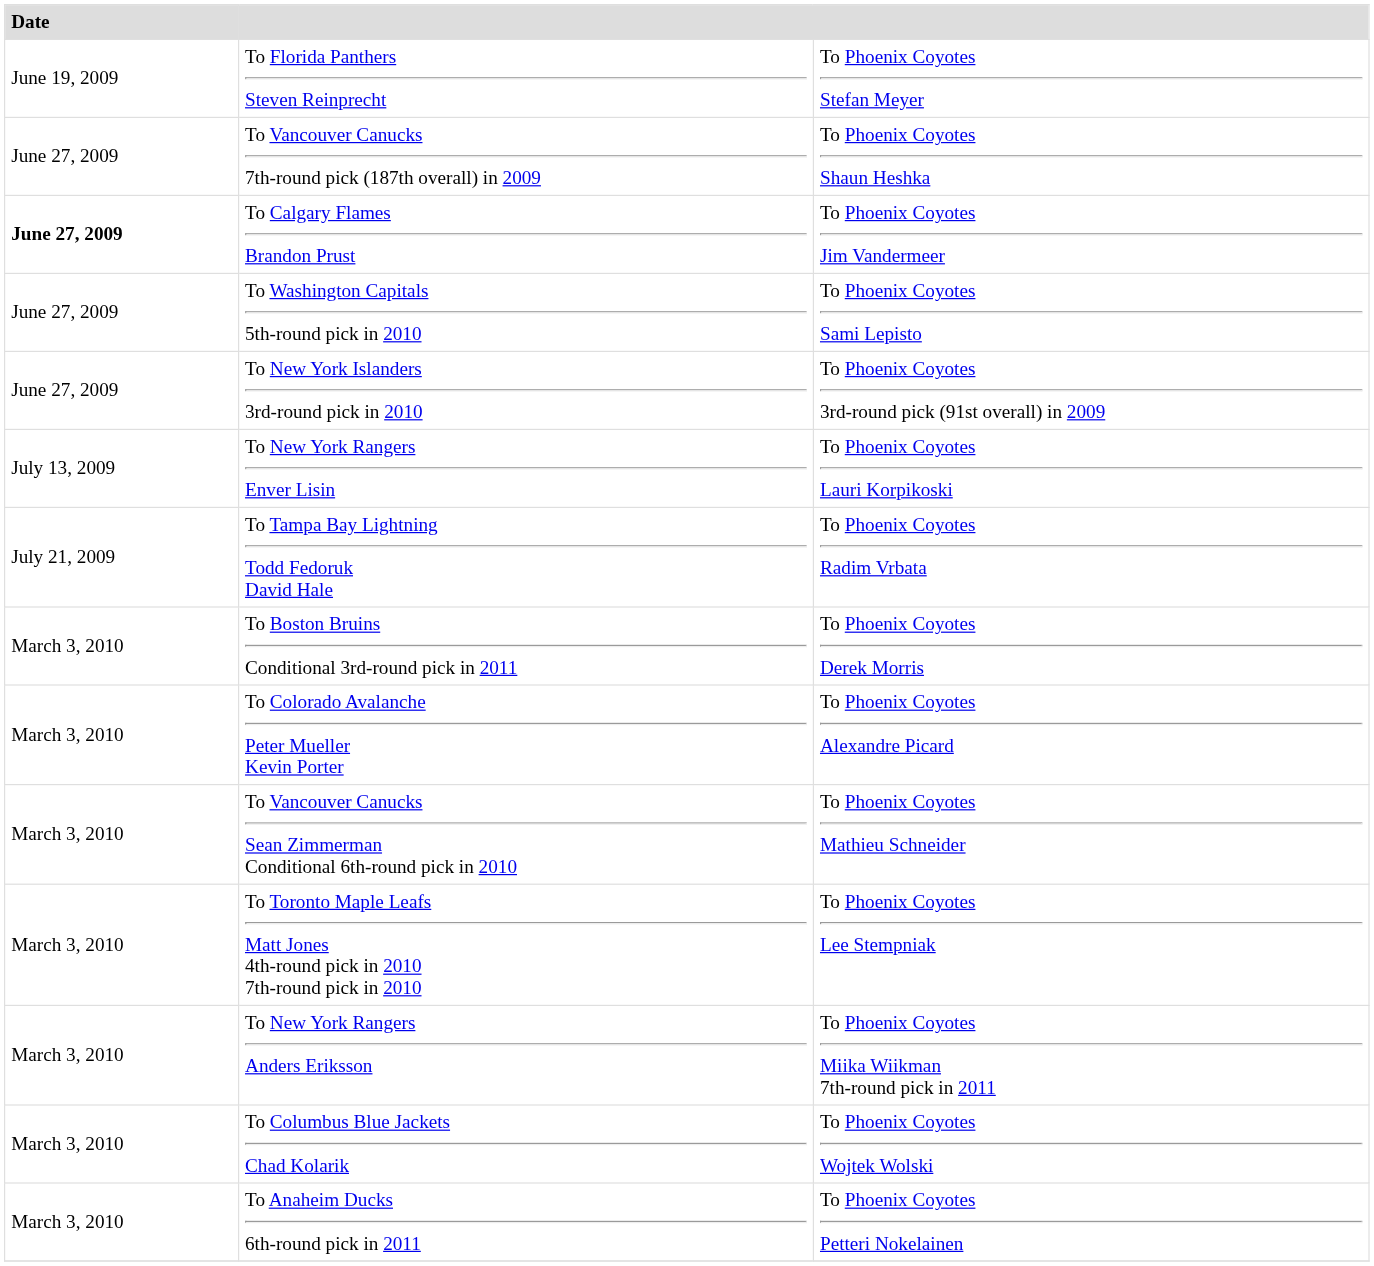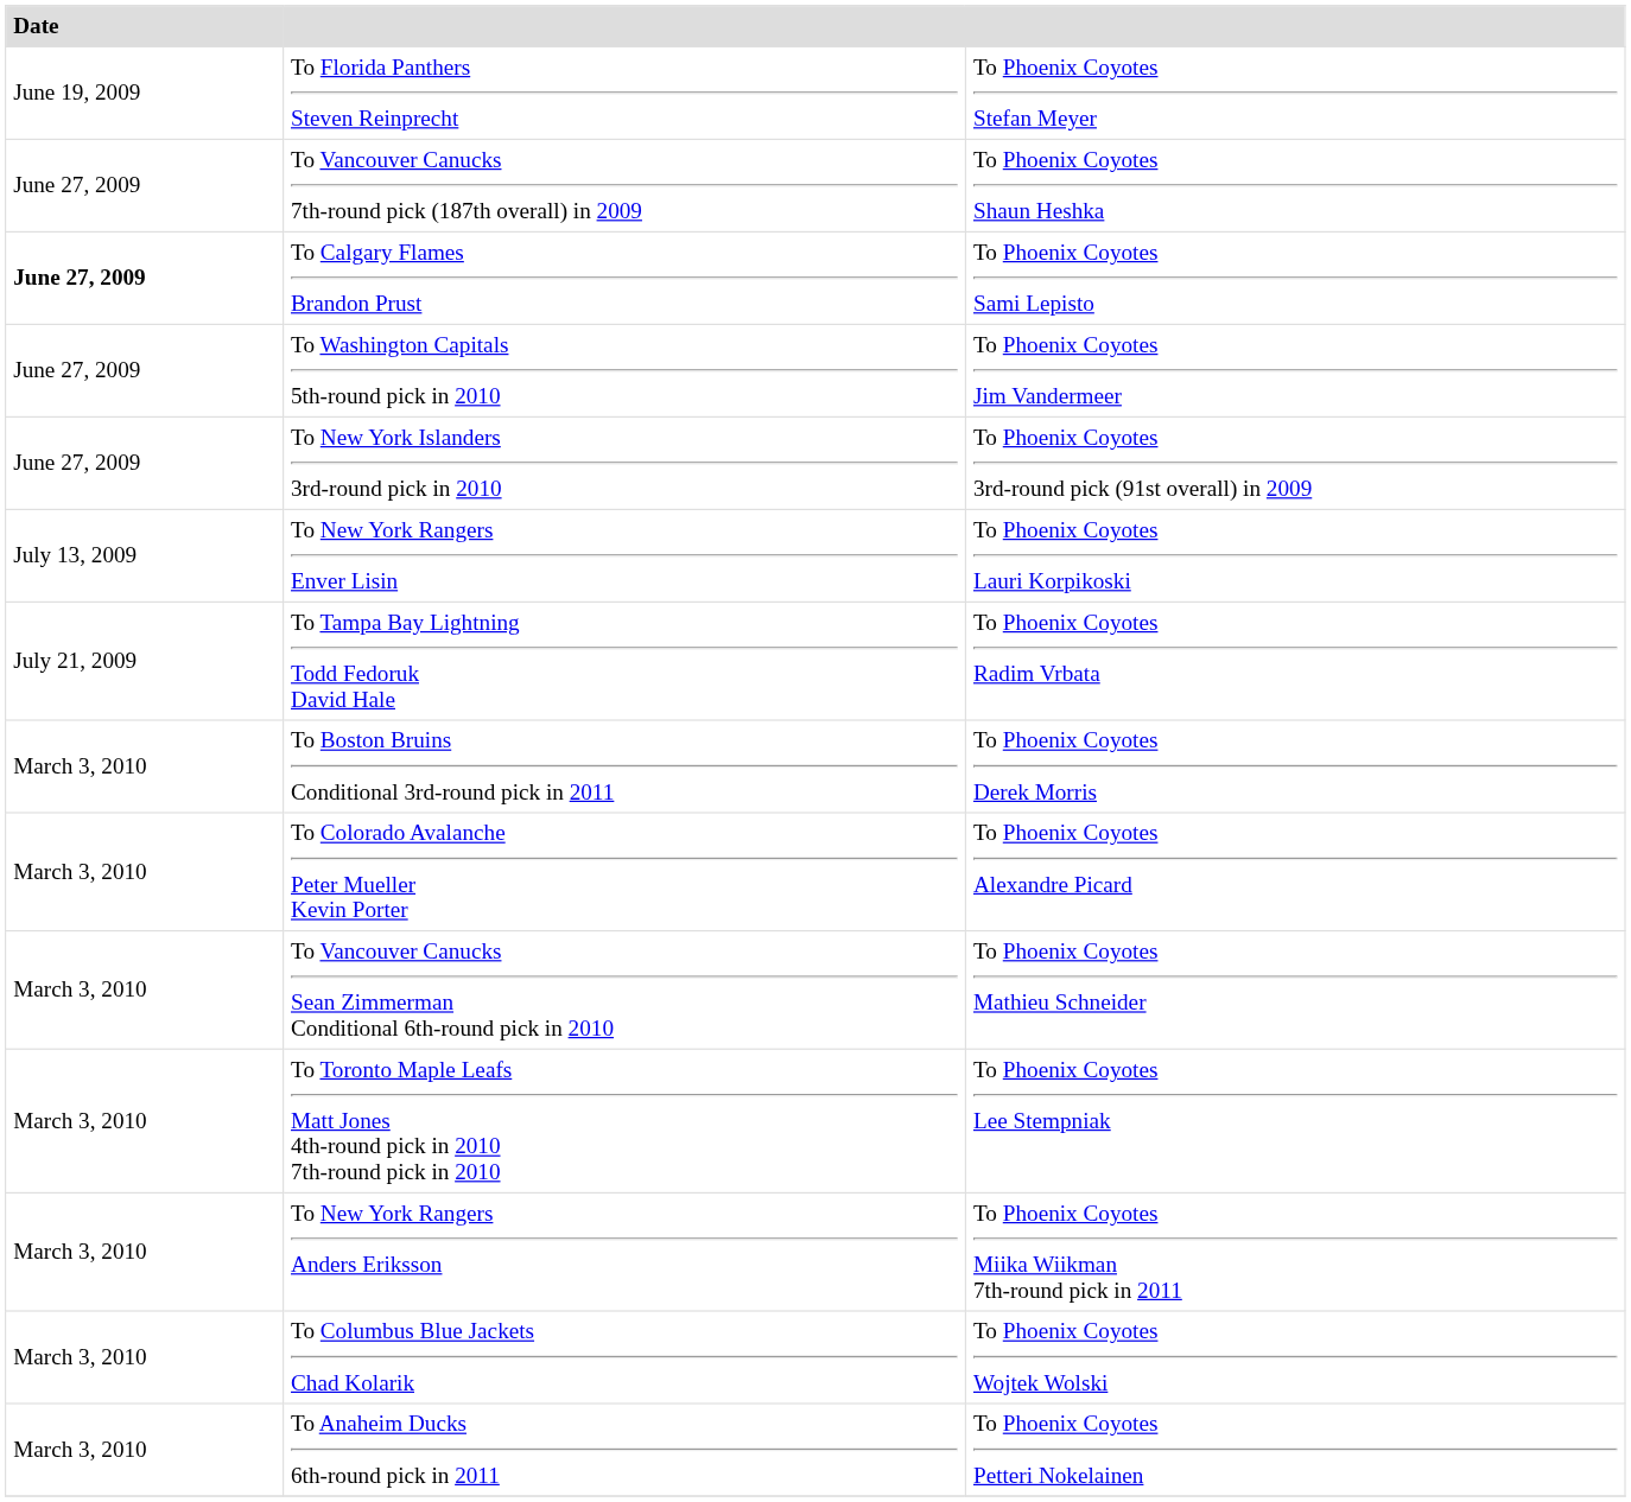 <table border=1 style="border-collapse:collapse" bordercolor="#DFDFDF"  cellpadding="5" width=90%>
 <tr bgcolor="#dddddd">
 <td><strong>Date</strong></td>
 <th colspan="2"></th>
 </tr>
 <tr>
 <td>June 19, 2009</td>
 <td valign="top">To <a href='#'>Florida Panthers</a> <hr><a href='#'>Steven Reinprecht</a></td>
 <td valign="top">To <a href='#'>Phoenix Coyotes</a> <hr><a href='#'>Stefan Meyer</a></td>
 </tr>
 <tr>
 <td>June 27, 2009</td>
 <td valign="top">To <a href='#'>Vancouver Canucks</a> <hr>7th-round pick (187th overall) in <a href='#'>2009</a></td>
 <td valign="top">To <a href='#'>Phoenix Coyotes</a> <hr><a href='#'>Shaun Heshka</a></td>
 </tr>
 <tr>
 <td><strong>June 27, 2009</strong></td>
 <td valign="top">To <a href='#'>Calgary Flames</a> <hr><a href='#'>Brandon Prust</a></td>
-<td valign="top">To <a href='#'>Phoenix Coyotes</a> <hr><a href='#'>Jim Vandermeer</a></td>
+<td valign="top">To <a href='#'>Phoenix Coyotes</a> <hr><a href='#'>Sami Lepisto</a></td>
 </tr>
 <tr>
 <td>June 27, 2009</td>
 <td valign="top">To <a href='#'>Washington Capitals</a> <hr>5th-round pick in <a href='#'>2010</a></td>
-<td valign="top">To <a href='#'>Phoenix Coyotes</a> <hr><a href='#'>Sami Lepisto</a></td>
+<td valign="top">To <a href='#'>Phoenix Coyotes</a> <hr><a href='#'>Jim Vandermeer</a></td>
 </tr>
 <tr>
 <td>June 27, 2009</td>
 <td valign="top">To <a href='#'>New York Islanders</a> <hr>3rd-round pick in <a href='#'>2010</a></td>
 <td valign="top">To <a href='#'>Phoenix Coyotes</a> <hr>3rd-round pick (91st overall) in <a href='#'>2009</a></td>
 </tr>
 <tr>
 <td>July 13, 2009</td>
 <td valign="top">To <a href='#'>New York Rangers</a> <hr><a href='#'>Enver Lisin</a></td>
 <td valign="top">To <a href='#'>Phoenix Coyotes</a> <hr><a href='#'>Lauri Korpikoski</a></td>
 </tr>
 <tr>
 <td>July 21, 2009</td>
 <td valign="top">To <a href='#'>Tampa Bay Lightning</a> <hr><a href='#'>Todd Fedoruk</a><br><a href='#'>David Hale</a></td>
 <td valign="top">To <a href='#'>Phoenix Coyotes</a> <hr><a href='#'>Radim Vrbata</a></td>
 </tr>
 <tr>
 <td>March 3, 2010</td>
 <td valign="top">To <a href='#'>Boston Bruins</a> <hr>Conditional 3rd-round pick in <a href='#'>2011</a></td>
 <td valign="top">To <a href='#'>Phoenix Coyotes</a> <hr><a href='#'>Derek Morris</a></td>
 </tr>
 <tr>
 <td>March 3, 2010</td>
 <td valign="top">To <a href='#'>Colorado Avalanche</a> <hr><a href='#'>Peter Mueller</a><br><a href='#'>Kevin Porter</a></td>
 <td valign="top">To <a href='#'>Phoenix Coyotes</a> <hr><a href='#'>Alexandre Picard</a></td>
 </tr>
 <tr>
 <td>March 3, 2010</td>
 <td valign="top">To <a href='#'>Vancouver Canucks</a> <hr><a href='#'>Sean Zimmerman</a><br>Conditional 6th-round pick in <a href='#'>2010</a></td>
 <td valign="top">To <a href='#'>Phoenix Coyotes</a> <hr><a href='#'>Mathieu Schneider</a></td>
 </tr>
 <tr>
 <td>March 3, 2010</td>
 <td valign="top">To <a href='#'>Toronto Maple Leafs</a> <hr><a href='#'>Matt Jones</a><br>4th-round pick in <a href='#'>2010</a><br>7th-round pick in <a href='#'>2010</a></td>
 <td valign="top">To <a href='#'>Phoenix Coyotes</a> <hr><a href='#'>Lee Stempniak</a></td>
 </tr>
 <tr>
 <td>March 3, 2010</td>
 <td valign="top">To <a href='#'>New York Rangers</a> <hr><a href='#'>Anders Eriksson</a></td>
 <td valign="top">To <a href='#'>Phoenix Coyotes</a> <hr><a href='#'>Miika Wiikman</a><br>7th-round pick in <a href='#'>2011</a></td>
 </tr>
 <tr>
 <td>March 3, 2010</td>
 <td valign="top">To <a href='#'>Columbus Blue Jackets</a> <hr><a href='#'>Chad Kolarik</a></td>
 <td valign="top">To <a href='#'>Phoenix Coyotes</a> <hr><a href='#'>Wojtek Wolski</a></td>
 </tr>
 <tr>
 <td>March 3, 2010</td>
 <td valign="top">To <a href='#'>Anaheim Ducks</a> <hr>6th-round pick in <a href='#'>2011</a></td>
 <td valign="top">To <a href='#'>Phoenix Coyotes</a> <hr><a href='#'>Petteri Nokelainen</a></td>
 </tr>
 <tr>
 </tr>
 </table>
